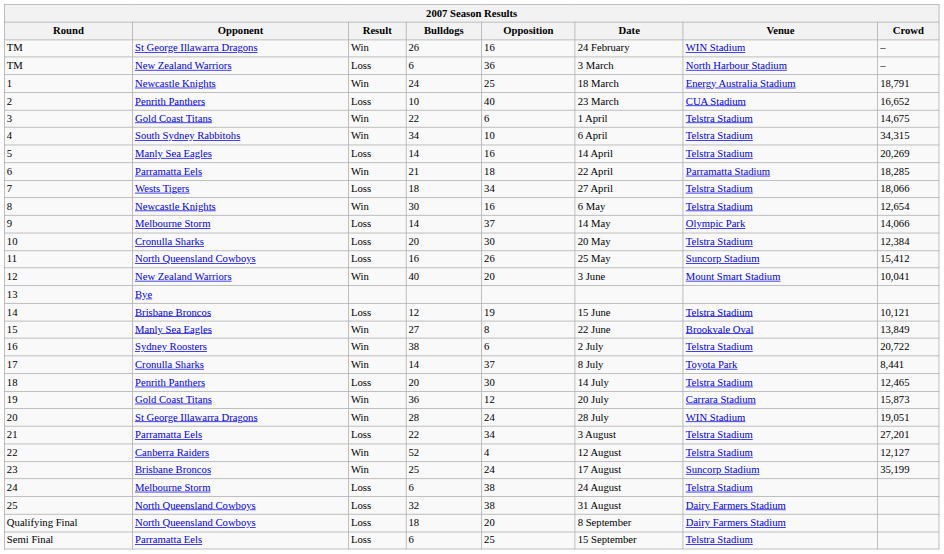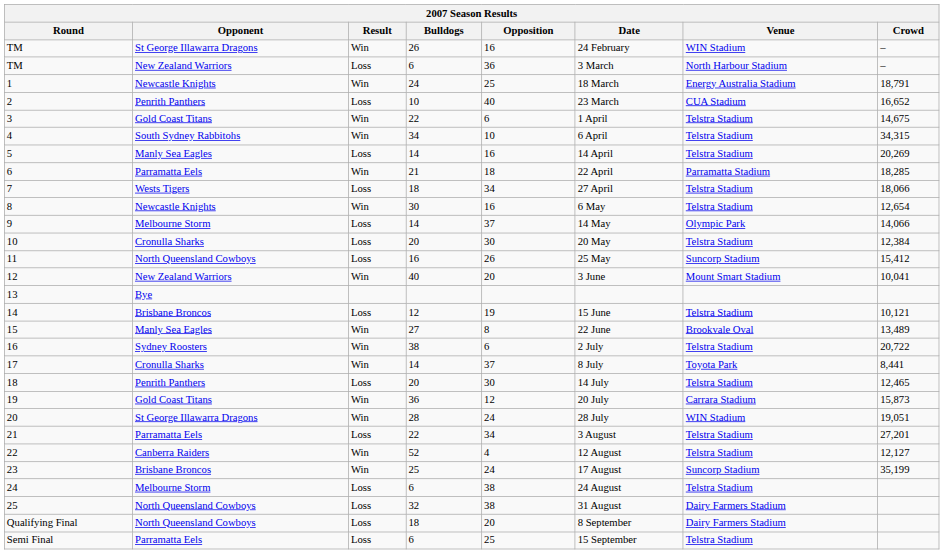 <table class="wikitable"  style="width:100%; font-size:90%;">
 <tr style="background:#efefef;">
 <th colspan=11>2007 Season Results</th>
 </tr>
 <tr style="background:#efefef;">
 <th>Round</th>
 <th>Opponent</th>
 <th>Result</th>
 <th>Bulldogs</th>
 <th>Opposition</th>
 <th>Date</th>
 <th>Venue</th>
 <th>Crowd</th>
 </tr>
 <tr>
 <td>TM</td>
 <td> <a href='#'>St George Illawarra Dragons</a></td>
 <td>Win</td>
 <td>26</td>
 <td>16</td>
 <td>24 February</td>
 <td><a href='#'>WIN Stadium</a></td>
 <td>–</td>
 </tr>
 <tr>
 <td>TM</td>
 <td> <a href='#'>New Zealand Warriors</a></td>
 <td>Loss</td>
 <td>6</td>
 <td>36</td>
 <td>3 March</td>
 <td><a href='#'>North Harbour Stadium</a></td>
 <td>–</td>
 </tr>
 <tr>
 <td>1</td>
 <td> <a href='#'>Newcastle Knights</a></td>
 <td>Win</td>
 <td>24</td>
 <td>25</td>
 <td>18 March</td>
 <td><a href='#'>Energy Australia Stadium</a></td>
 <td>18,791</td>
 </tr>
 <tr>
 <td>2</td>
 <td> <a href='#'>Penrith Panthers</a></td>
 <td>Loss</td>
 <td>10</td>
 <td>40</td>
 <td>23 March</td>
 <td><a href='#'>CUA Stadium</a></td>
 <td>16,652</td>
 </tr>
 <tr>
 <td>3</td>
 <td> <a href='#'>Gold Coast Titans</a></td>
 <td>Win</td>
 <td>22</td>
 <td>6</td>
 <td>1 April</td>
 <td><a href='#'>Telstra Stadium</a></td>
 <td>14,675</td>
 </tr>
 <tr>
 <td>4</td>
 <td> <a href='#'>South Sydney Rabbitohs</a></td>
 <td>Win</td>
 <td>34</td>
 <td>10</td>
 <td>6 April</td>
 <td><a href='#'>Telstra Stadium</a></td>
 <td>34,315</td>
 </tr>
 <tr>
 <td>5</td>
 <td> <a href='#'>Manly Sea Eagles</a></td>
 <td>Loss</td>
 <td>14</td>
 <td>16</td>
 <td>14 April</td>
 <td><a href='#'>Telstra Stadium</a></td>
 <td>20,269</td>
 </tr>
 <tr>
 <td>6</td>
 <td> <a href='#'>Parramatta Eels</a></td>
 <td>Win</td>
 <td>21</td>
 <td>18</td>
 <td>22 April</td>
 <td><a href='#'>Parramatta Stadium</a></td>
 <td>18,285</td>
 </tr>
 <tr>
 <td>7</td>
 <td> <a href='#'>Wests Tigers</a></td>
 <td>Loss</td>
 <td>18</td>
 <td>34</td>
 <td>27 April</td>
 <td><a href='#'>Telstra Stadium</a></td>
 <td>18,066</td>
 </tr>
 <tr>
 <td>8</td>
 <td> <a href='#'>Newcastle Knights</a></td>
 <td>Win</td>
 <td>30</td>
 <td>16</td>
 <td>6 May</td>
 <td><a href='#'>Telstra Stadium</a></td>
 <td>12,654</td>
 </tr>
 <tr>
 <td>9</td>
 <td> <a href='#'>Melbourne Storm</a></td>
 <td>Loss</td>
 <td>14</td>
 <td>37</td>
 <td>14 May</td>
 <td><a href='#'>Olympic Park</a></td>
 <td>14,066</td>
 </tr>
 <tr>
 <td>10</td>
 <td> <a href='#'>Cronulla Sharks</a></td>
 <td>Loss</td>
 <td>20</td>
 <td>30</td>
 <td>20 May</td>
 <td><a href='#'>Telstra Stadium</a></td>
 <td>12,384</td>
 </tr>
 <tr>
 <td>11</td>
 <td> <a href='#'>North Queensland Cowboys</a></td>
 <td>Loss</td>
 <td>16</td>
 <td>26</td>
 <td>25 May</td>
 <td><a href='#'>Suncorp Stadium</a></td>
 <td>15,412</td>
 </tr>
 <tr>
 <td>12</td>
 <td> <a href='#'>New Zealand Warriors</a></td>
 <td>Win</td>
 <td>40</td>
 <td>20</td>
 <td>3 June</td>
 <td><a href='#'>Mount Smart Stadium</a></td>
 <td>10,041</td>
 </tr>
 <tr>
 <td>13</td>
 <td><a href='#'>Bye</a></td>
 <td></td>
 <td></td>
 <td></td>
 <td></td>
 <td></td>
 <td></td>
 </tr>
 <tr>
 <td>14</td>
 <td> <a href='#'>Brisbane Broncos</a></td>
 <td>Loss</td>
 <td>12</td>
 <td>19</td>
 <td>15 June</td>
 <td><a href='#'>Telstra Stadium</a></td>
 <td>10,121</td>
 </tr>
 <tr>
 <td>15</td>
 <td> <a href='#'>Manly Sea Eagles</a></td>
 <td>Win</td>
 <td>27</td>
 <td>8</td>
 <td>22 June</td>
 <td><a href='#'>Brookvale Oval</a></td>
-<td>13,849</td>
+<td>13,489</td>
 </tr>
 <tr>
 <td>16</td>
 <td> <a href='#'>Sydney Roosters</a></td>
 <td>Win</td>
 <td>38</td>
 <td>6</td>
 <td>2 July</td>
 <td><a href='#'>Telstra Stadium</a></td>
 <td>20,722</td>
 </tr>
 <tr>
 <td>17</td>
 <td> <a href='#'>Cronulla Sharks</a></td>
 <td>Win</td>
 <td>14</td>
 <td>37</td>
 <td>8 July</td>
 <td><a href='#'>Toyota Park</a></td>
 <td>8,441</td>
 </tr>
 <tr>
 <td>18</td>
 <td> <a href='#'>Penrith Panthers</a></td>
 <td>Loss</td>
 <td>20</td>
 <td>30</td>
 <td>14 July</td>
 <td><a href='#'>Telstra Stadium</a></td>
 <td>12,465</td>
 </tr>
 <tr>
 <td>19</td>
 <td> <a href='#'>Gold Coast Titans</a></td>
 <td>Win</td>
 <td>36</td>
 <td>12</td>
 <td>20 July</td>
 <td><a href='#'>Carrara Stadium</a></td>
 <td>15,873</td>
 </tr>
 <tr>
 <td>20</td>
 <td> <a href='#'>St George Illawarra Dragons</a></td>
 <td>Win</td>
 <td>28</td>
 <td>24</td>
 <td>28 July</td>
 <td><a href='#'>WIN Stadium</a></td>
 <td>19,051</td>
 </tr>
 <tr>
 <td>21</td>
 <td> <a href='#'>Parramatta Eels</a></td>
 <td>Loss</td>
 <td>22</td>
 <td>34</td>
 <td>3 August</td>
 <td><a href='#'>Telstra Stadium</a></td>
 <td>27,201</td>
 </tr>
 <tr>
 <td>22</td>
 <td> <a href='#'>Canberra Raiders</a></td>
 <td>Win</td>
 <td>52</td>
 <td>4</td>
 <td>12 August</td>
 <td><a href='#'>Telstra Stadium</a></td>
 <td>12,127</td>
 </tr>
 <tr>
 <td>23</td>
 <td> <a href='#'>Brisbane Broncos</a></td>
 <td>Win</td>
 <td>25</td>
 <td>24</td>
 <td>17 August</td>
 <td><a href='#'>Suncorp Stadium</a></td>
 <td>35,199</td>
 </tr>
 <tr>
 <td>24</td>
 <td> <a href='#'>Melbourne Storm</a></td>
 <td>Loss</td>
 <td>6</td>
 <td>38</td>
 <td>24 August</td>
 <td><a href='#'>Telstra Stadium</a></td>
 <td></td>
 </tr>
 <tr>
 <td>25</td>
 <td> <a href='#'>North Queensland Cowboys</a></td>
 <td>Loss</td>
 <td>32</td>
 <td>38</td>
 <td>31 August</td>
 <td><a href='#'>Dairy Farmers Stadium</a></td>
 <td></td>
 </tr>
 <tr>
 <td>Qualifying Final</td>
 <td> <a href='#'>North Queensland Cowboys</a></td>
 <td>Loss</td>
 <td>18</td>
 <td>20</td>
 <td>8 September</td>
 <td><a href='#'>Dairy Farmers Stadium</a></td>
 <td></td>
 </tr>
 <tr>
 <td>Semi Final</td>
 <td>  <a href='#'>Parramatta Eels</a></td>
 <td>Loss</td>
 <td>6</td>
 <td>25</td>
 <td>15 September</td>
 <td><a href='#'>Telstra Stadium</a></td>
 <td></td>
 </tr>
 </table>
